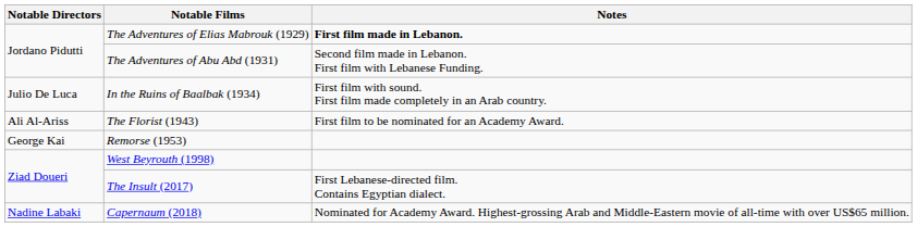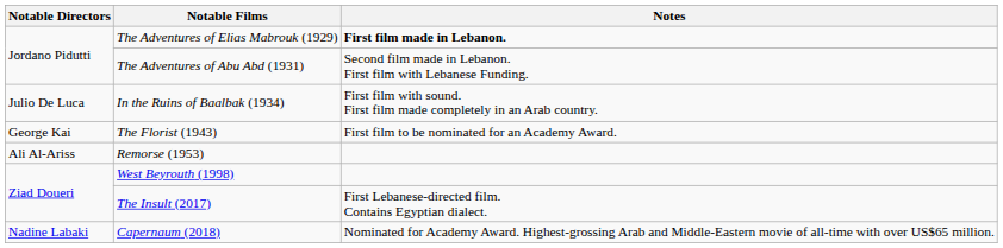 <table class="wikitable">
 <tr>
 <th>Notable Directors</th>
 <th>Notable Films</th>
 <th>Notes</th>
 </tr>
 <tr>
 <td rowspan="2">Jordano Pidutti</td>
 <td><em>The Adventures of Elias Mabrouk</em> (1929)</td>
 <td><strong>First film made in Lebanon.</strong></td>
 </tr>
 <tr>
 <td><em>The Adventures of Abu Abd</em> (1931)</td>
 <td>Second film made in Lebanon.<br>First film with Lebanese Funding.</td>
 </tr>
 <tr>
 <td>Julio De Luca</td>
 <td><em>In the Ruins of Baalbak</em> (1934)</td>
 <td>First film with sound.<br>First film made completely in an Arab country.</td>
 </tr>
 <tr>
-<td>Ali Al-Ariss</td>
+<td>George Kai</td>
 <td><em>The Florist</em> (1943)</td>
 <td>First film to be nominated for an Academy Award.</td>
 </tr>
 <tr>
-<td>George Kai</td>
+<td>Ali Al-Ariss</td>
 <td><em>Remorse</em> (1953)</td>
 <td></td>
 </tr>
 <tr>
 <td rowspan="2"><a href='#'>Ziad Doueri</a></td>
 <td><a href='#'><em>West Beyrouth</em> (1998)</a></td>
 <td></td>
 </tr>
 <tr>
 <td><a href='#'><em>The Insult</em> (2017)</a></td>
 <td>First Lebanese-directed film.<br>Contains Egyptian dialect.</td>
 </tr>
 <tr>
 <td><a href='#'>Nadine Labaki</a></td>
 <td><a href='#'><em>Capernaum</em> (2018)</a></td>
 <td>Nominated for Academy Award. Highest-grossing Arab and Middle-Eastern movie of all-time with over US$65 million.</td>
 </tr>
 </table>
